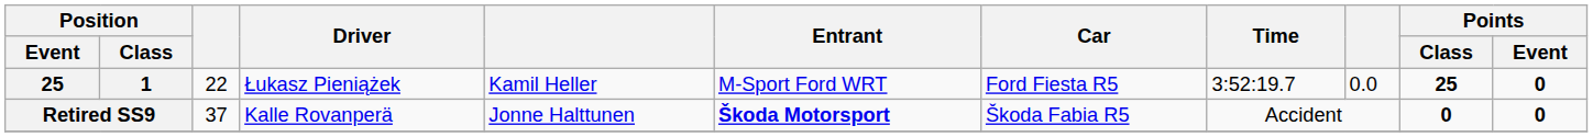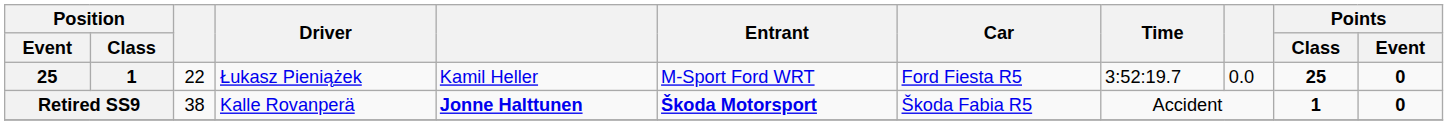 <table class="wikitable" width=85% style="font-size: 85%;">
 <tr>
 <th colspan="2">Position</th>
 <th rowspan="2"></th>
 <th rowspan="2">Driver</th>
 <th rowspan="2"></th>
 <th rowspan="2">Entrant</th>
 <th rowspan="2">Car</th>
 <th rowspan="2">Time</th>
 <th rowspan="2"></th>
 <th colspan="2">Points</th>
 </tr>
 <tr>
 <th>Event</th>
 <th>Class</th>
 <th>Class</th>
 <th>Event</th>
 </tr>
 <tr>
 <th>25</th>
 <th>1</th>
 <td align="center">22</td>
 <td nowrap><a href='#'>Łukasz Pieniążek</a></td>
 <td nowrap><a href='#'>Kamil Heller</a></td>
 <td nowrap><a href='#'>M-Sport Ford WRT</a></td>
 <td nowrap><a href='#'>Ford Fiesta R5</a></td>
 <td>3:52:19.7</td>
 <td>0.0</td>
 <td align="center"><strong>25</strong></td>
 <td align="center"><strong>0</strong></td>
 </tr>
 <tr>
 <th colspan="2">Retired SS9</th>
-<td align="center">37</td>
+<td align="center">38</td>
 <td nowrap><a href='#'>Kalle Rovanperä</a></td>
-<td nowrap><a href='#'>Jonne Halttunen</a></td>
+<td nowrap><strong><a href='#'>Jonne Halttunen</a></strong></td>
 <td nowrap><strong><a href='#'>Škoda Motorsport</a></strong></td>
 <td nowrap><a href='#'>Škoda Fabia R5</a></td>
 <td align="center" colspan="2">Accident</td>
-<td align="center"><strong>0</strong></td>
+<td align="center"><strong>1</strong></td>
 <td align="center"><strong>0</strong></td>
 </tr>
 <tr>
 </tr>
 </table>
